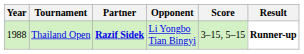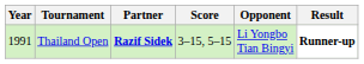 <table class="sortable wikitable" style="font-size: 90%;">
 <tr>
 <th>Year</th>
 <th>Tournament</th>
 <th>Partner</th>
+<th>Score</th>
 <th>Opponent</th>
-<th>Score</th>
 <th>Result</th>
 </tr>
 <tr style="background:#D4F1C5">
-<td align="center">1988</td>
+<td align="center">1991</td>
 <td align="left"><a href='#'>Thailand Open</a></td>
 <td align="left"><strong> <a href='#'>Razif Sidek</a></strong></td>
+<td align="left">3–15, 5–15</td>
 <td align="left"> <a href='#'>Li Yongbo</a><br> <a href='#'>Tian Bingyi</a></td>
-<td align="left">3–15, 5–15</td>
 <td style="text-align:left; background:white"> <strong>Runner-up</strong></td>
 </tr>
 </table>
